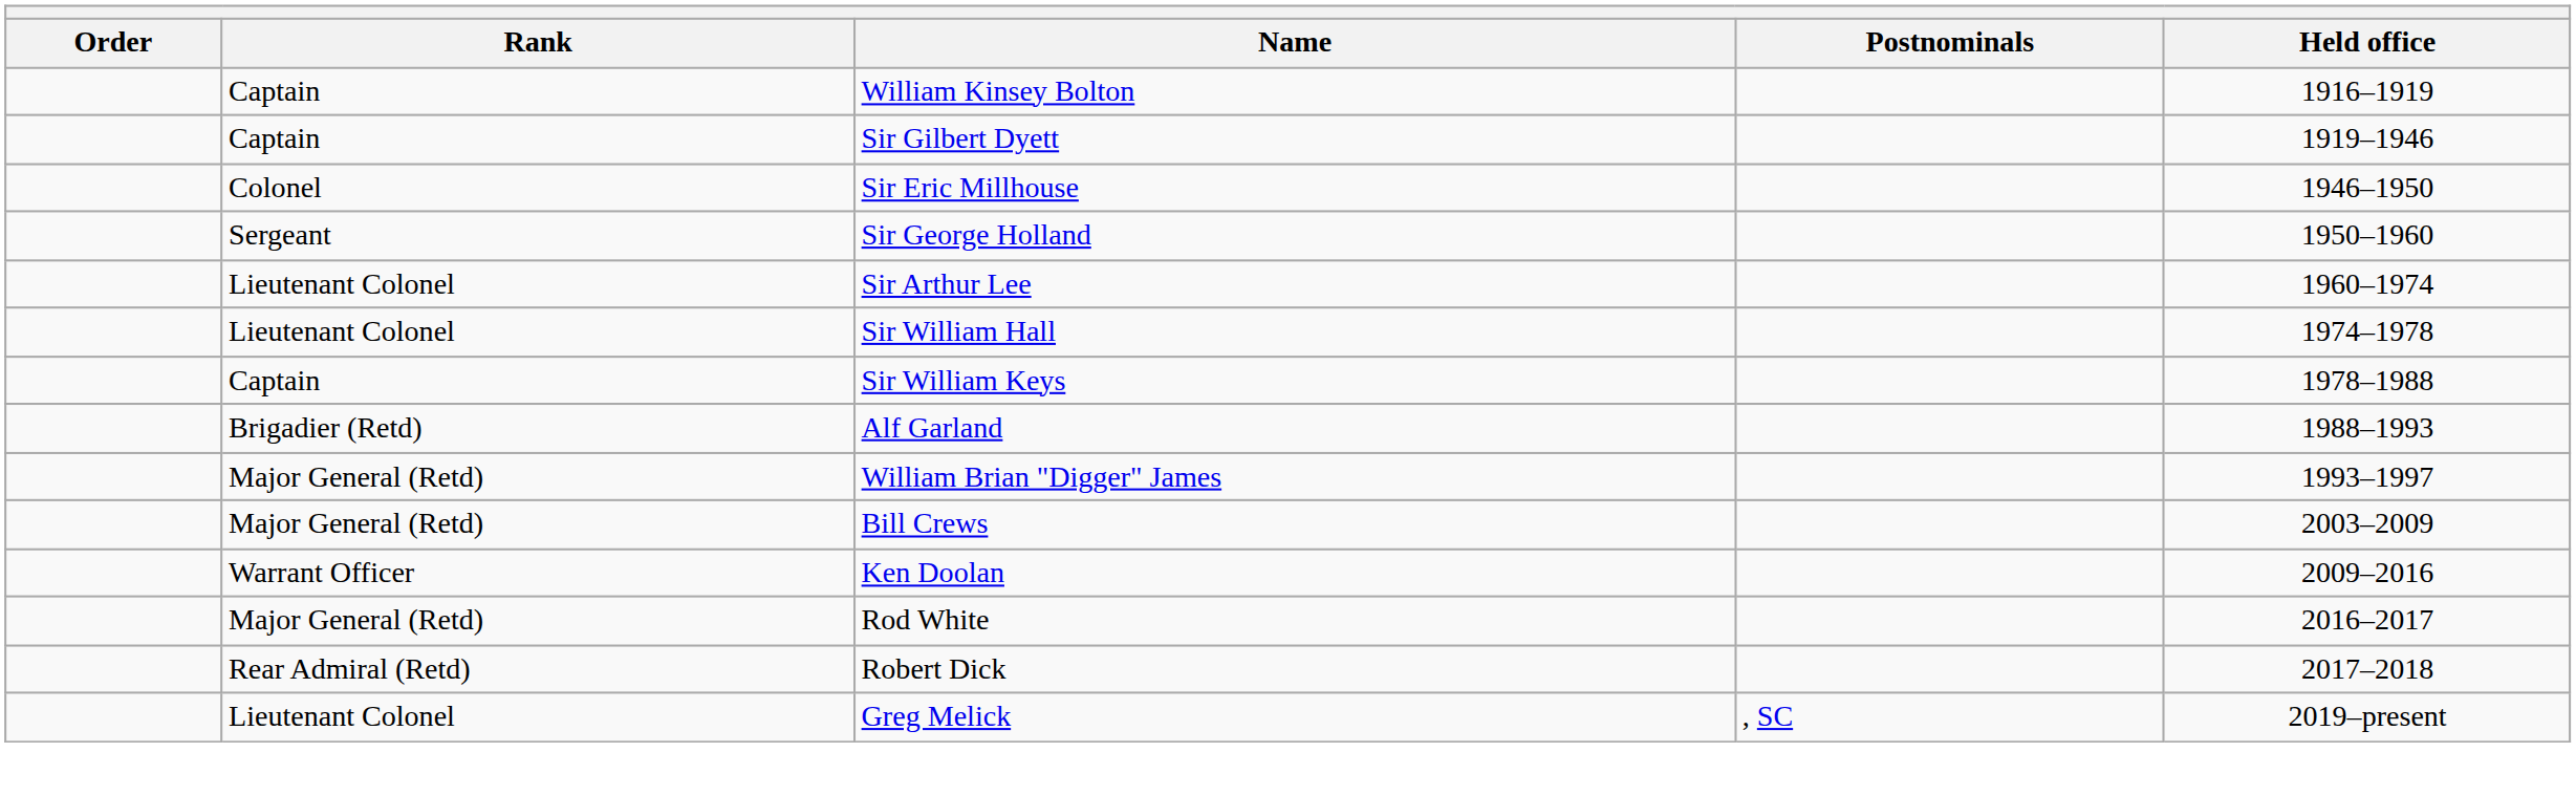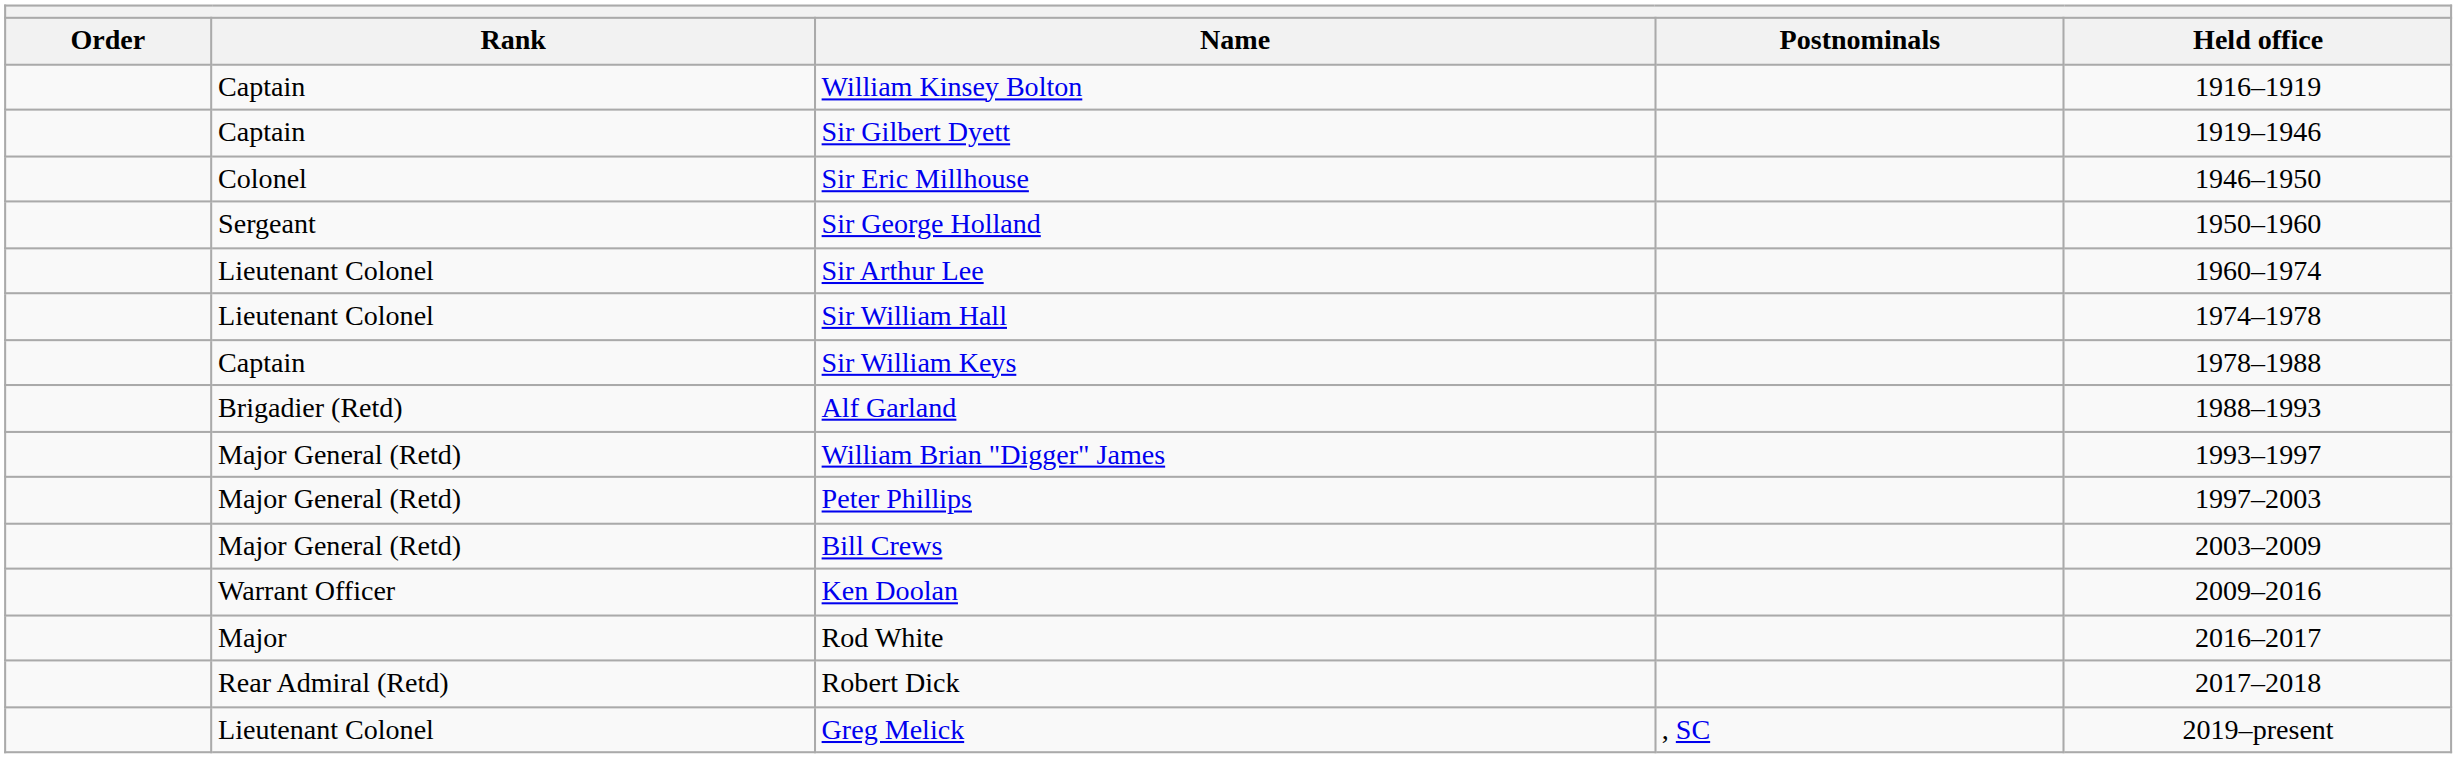 <table class="wikitable floatleft mw-collapsible mw-collapsed border= "1" style= "width:95%; font-size: 86%; float:left; margin-left:2em; margin-right:2em; margin-bottom:2em">
 <tr>
 <th colspan="5"></th>
 </tr>
 <tr>
 <th scope="col">Order</th>
 <th scope="col">Rank</th>
 <th scope="col">Name</th>
 <th scope="col">Postnominals</th>
 <th scope="col">Held office</th>
 </tr>
 <tr>
 <td align="center"></td>
 <td>Captain</td>
 <td><a href='#'>William Kinsey Bolton</a></td>
 <td></td>
 <td align="center">1916–1919</td>
 </tr>
 <tr>
 <td align="center"></td>
 <td>Captain</td>
 <td><a href='#'>Sir Gilbert Dyett</a></td>
 <td></td>
 <td align="center">1919–1946</td>
 </tr>
 <tr>
 <td align="center"></td>
 <td>Colonel</td>
 <td><a href='#'>Sir Eric Millhouse</a></td>
 <td></td>
 <td align="center">1946–1950</td>
 </tr>
 <tr>
 <td align="center"></td>
 <td>Sergeant</td>
 <td><a href='#'>Sir George Holland</a></td>
 <td></td>
 <td align="center">1950–1960</td>
 </tr>
 <tr>
 <td align="center"></td>
 <td>Lieutenant Colonel</td>
 <td><a href='#'>Sir Arthur Lee</a></td>
 <td></td>
 <td align="center">1960–1974</td>
 </tr>
 <tr>
 <td align="center"></td>
 <td>Lieutenant Colonel</td>
 <td><a href='#'>Sir William Hall</a></td>
 <td></td>
 <td align="center">1974–1978</td>
 </tr>
 <tr>
 <td align="center"></td>
 <td>Captain</td>
 <td><a href='#'>Sir William Keys</a></td>
 <td></td>
 <td align="center">1978–1988</td>
 </tr>
 <tr>
 <td align="center"></td>
 <td>Brigadier (Retd)</td>
 <td><a href='#'>Alf Garland</a></td>
 <td></td>
 <td align="center">1988–1993</td>
 </tr>
 <tr>
 <td align="center"></td>
 <td>Major General (Retd)</td>
 <td><a href='#'>William Brian "Digger" James</a></td>
 <td></td>
 <td align="center">1993–1997</td>
 </tr>
 <tr>
 <td align="center"></td>
 <td>Major General (Retd)</td>
+<td><a href='#'>Peter Phillips</a></td>
+<td></td>
+<td align="center">1997–2003</td>
+</tr>
+<tr>
+<td align="center"></td>
+<td>Major General (Retd)</td>
 <td><a href='#'>Bill Crews</a></td>
 <td></td>
 <td align="center">2003–2009</td>
 </tr>
 <tr>
 <td align="center"></td>
 <td>Warrant Officer</td>
 <td><a href='#'>Ken Doolan</a></td>
 <td></td>
 <td align="center">2009–2016</td>
 </tr>
 <tr>
 <td align="center"></td>
-<td>Major General (Retd)</td>
+<td>Major</td>
 <td>Rod White</td>
 <td></td>
 <td align="center">2016–2017</td>
 </tr>
 <tr>
 <td align="center"></td>
 <td>Rear Admiral (Retd)</td>
 <td>Robert Dick</td>
 <td></td>
 <td align="center">2017–2018</td>
 </tr>
 <tr>
 <td align="center"></td>
 <td>Lieutenant Colonel</td>
 <td><a href='#'>Greg Melick</a></td>
 <td>, <a href='#'>SC</a></td>
 <td align="center">2019–present</td>
 </tr>
 </table>
